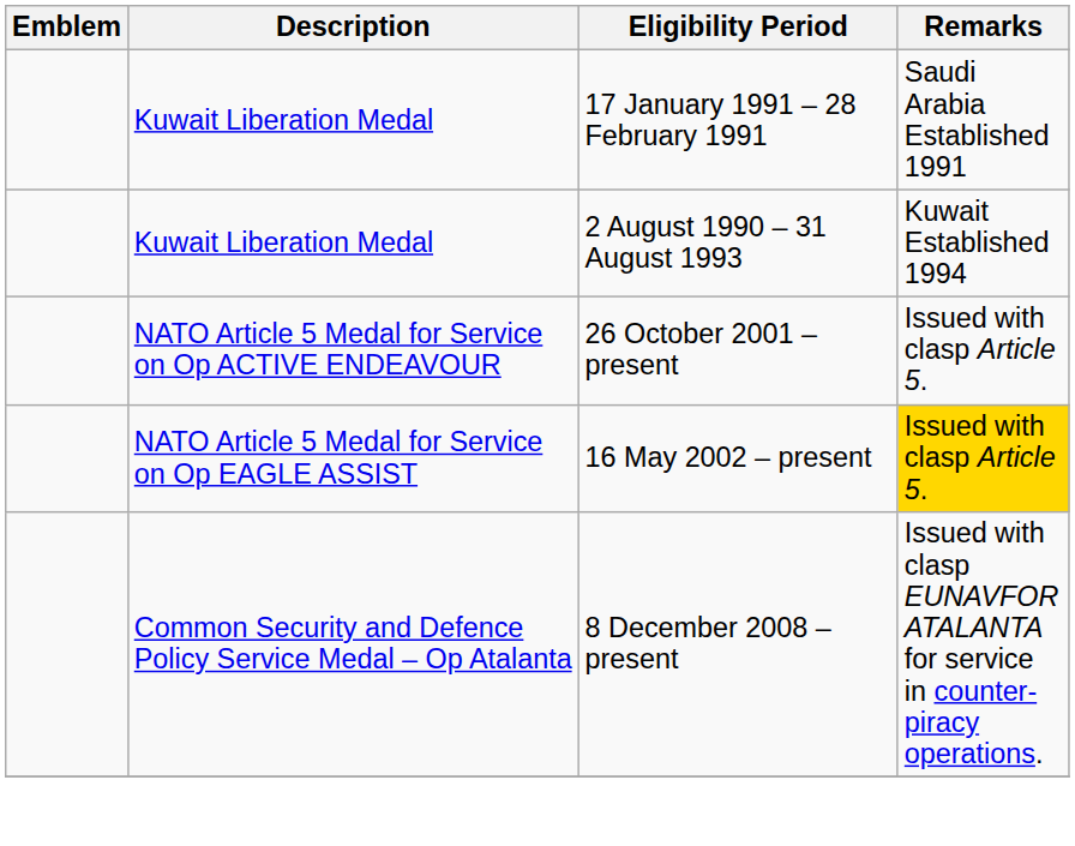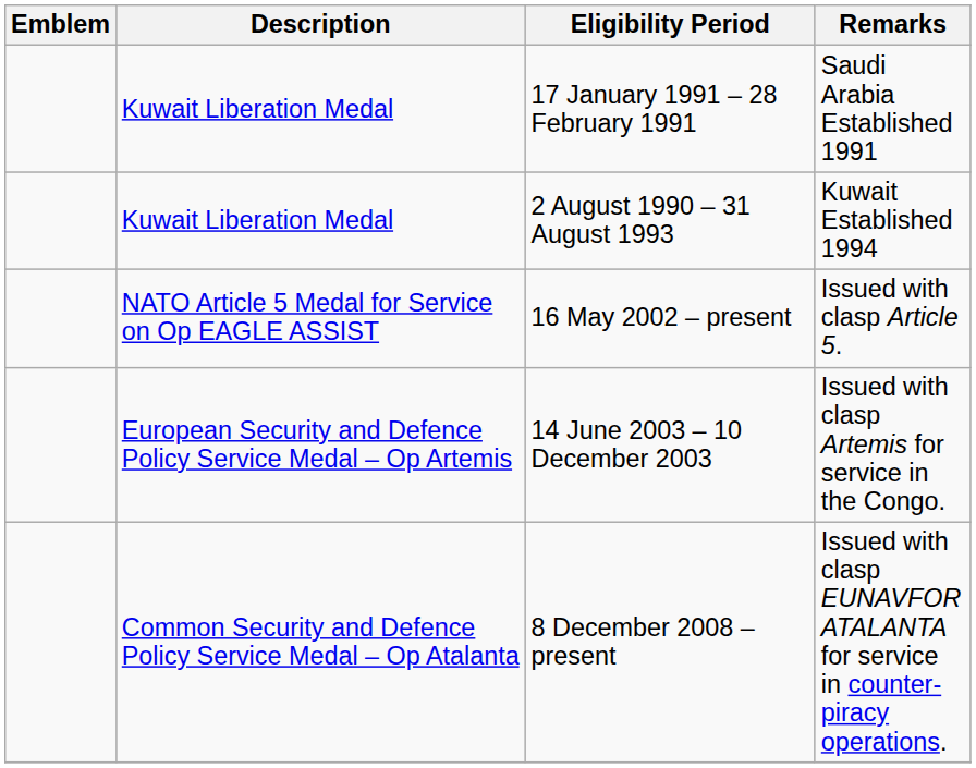 <table class="wikitable">
 <tr>
 <th width= "60">Emblem</th>
 <th width= "250">Description</th>
 <th width= "175">Eligibility Period</th>
 <th>Remarks</th>
 </tr>
 <tr>
 <td></td>
 <td><a href='#'>Kuwait Liberation Medal</a></td>
 <td>17 January 1991 – 28 February 1991</td>
 <td>Saudi Arabia Established 1991</td>
 </tr>
 <tr>
 <td></td>
 <td><a href='#'>Kuwait Liberation Medal</a></td>
 <td>2 August 1990 – 31 August 1993</td>
 <td>Kuwait Established 1994</td>
 </tr>
 <tr>
 <td></td>
-<td><a href='#'>NATO Article 5 Medal for Service on Op ACTIVE ENDEAVOUR</a></td>
-<td>26 October 2001 – present</td>
+<td><a href='#'>NATO Article 5 Medal for Service on Op EAGLE ASSIST</a></td>
+<td>16 May 2002 – present</td>
 <td>Issued with clasp <em>Article 5</em>.</td>
 </tr>
 <tr>
 <td></td>
-<td><a href='#'>NATO Article 5 Medal for Service on Op EAGLE ASSIST</a></td>
-<td>16 May 2002 – present</td>
-<td style="background: gold;">Issued with clasp <em>Article 5</em>.</td>
+<td><a href='#'>European Security and Defence Policy Service Medal – Op Artemis</a></td>
+<td>14 June 2003 – 10 December 2003</td>
+<td>Issued with clasp <em>Artemis</em> for service in the Congo.</td>
 </tr>
 <tr>
 <td></td>
 <td><a href='#'>Common Security and Defence Policy Service Medal – Op Atalanta</a></td>
 <td>8 December 2008 – present</td>
 <td>Issued with clasp <em>EUNAVFOR ATALANTA</em> for service in <a href='#'>counter-piracy operations</a>.</td>
 </tr>
 <tr>
 </tr>
 </table>
